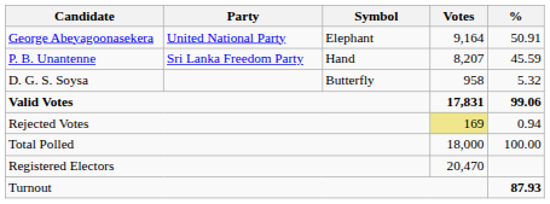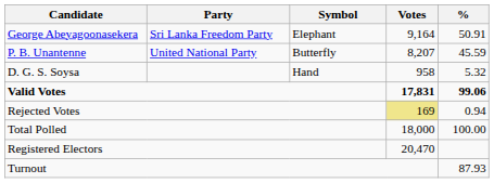 <table class="wikitable" border="1" style="text-align:right;">
 <tr>
 <th align=left width="180">Candidate</th>
 <th align=left width="180">Party</th>
 <th align=left width="120">Symbol</th>
 <th align=left width="60">Votes</th>
 <th align=left width="60">%</th>
 </tr>
 <tr>
 <td align=left><a href='#'>George Abeyagoonasekera</a></td>
-<td align=left><a href='#'>United National Party</a></td>
+<td align=left><a href='#'>Sri Lanka Freedom Party</a></td>
 <td align=left>Elephant</td>
 <td align=right>9,164</td>
 <td align=right>50.91</td>
 </tr>
 <tr>
 <td align=left><a href='#'>P. B. Unantenne</a></td>
-<td align=left><a href='#'>Sri Lanka Freedom Party</a></td>
-<td align=left>Hand</td>
+<td align=left><a href='#'>United National Party</a></td>
+<td align=left>Butterfly</td>
 <td align=right>8,207</td>
 <td align=right>45.59</td>
 </tr>
 <tr>
 <td align=left>D. G. S. Soysa</td>
 <td></td>
-<td align=left>Butterfly</td>
+<td align=left>Hand</td>
 <td align=right>958</td>
 <td align=right>5.32</td>
 </tr>
 <tr>
 <td align=left colspan=3><strong>Valid Votes</strong></td>
 <td align=right><strong>17,831</strong></td>
 <td align=right><strong>99.06</strong></td>
 </tr>
 <tr>
 <td align=left colspan=3>Rejected Votes</td>
 <td align=right style="background: khaki;">169</td>
 <td align=right>0.94</td>
 </tr>
 <tr>
 <td align=left colspan=3>Total Polled</td>
 <td align=right>18,000</td>
 <td align=right>100.00</td>
 </tr>
 <tr>
 <td align=left colspan=3>Registered Electors</td>
 <td align=right>20,470</td>
 <td></td>
 </tr>
 <tr>
 <td align=left colspan=4>Turnout</td>
-<td align=right><strong>87.93</strong></td>
+<td align=right>87.93</td>
 </tr>
 </table>
